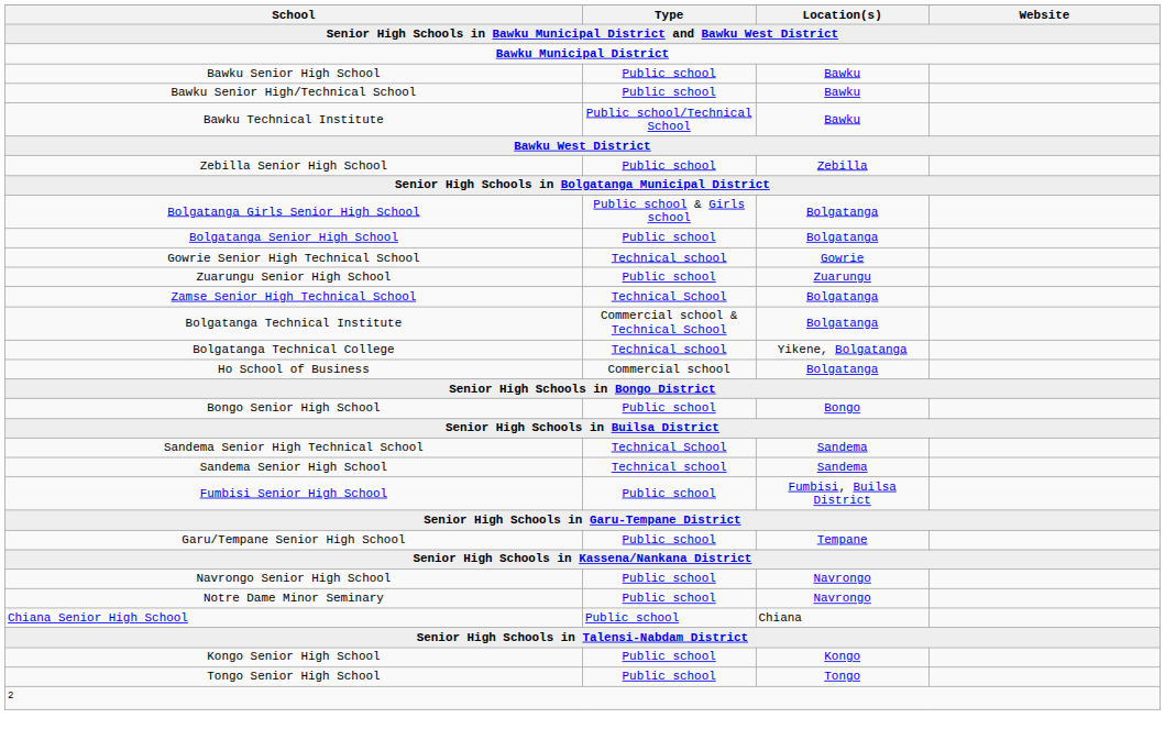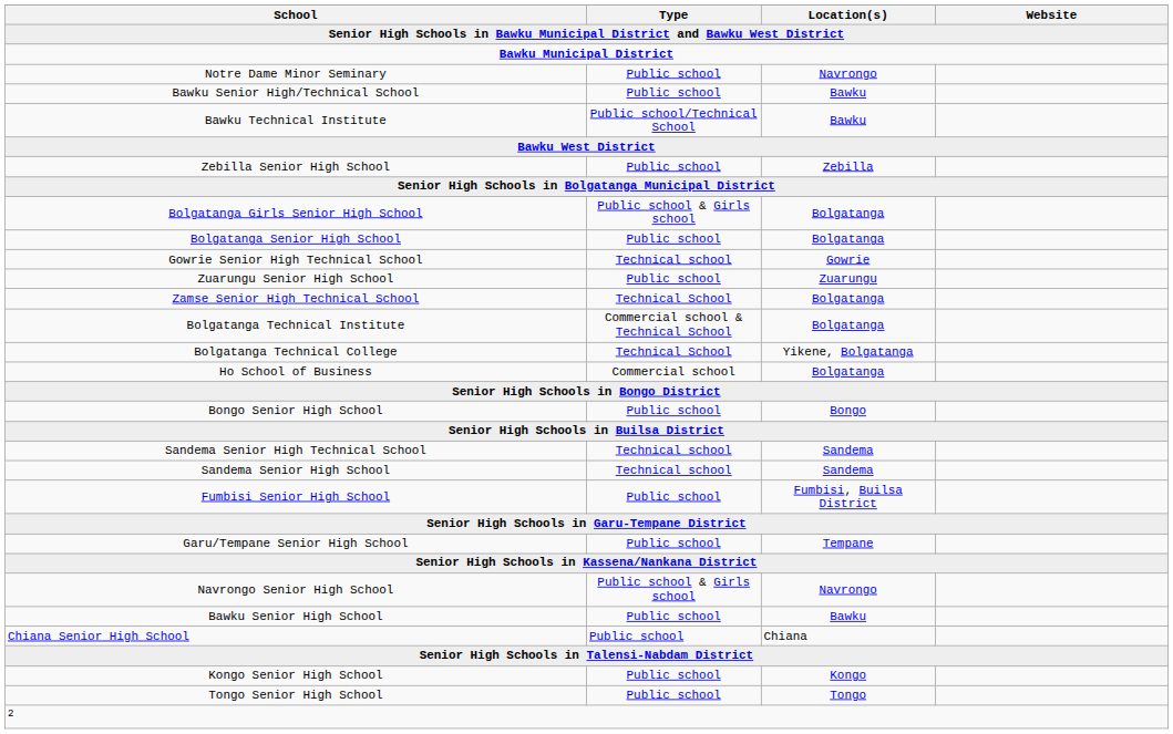 <table class="wikitable sortable">
 <tr>
 </tr>
 <tr>
 <th style="width:50%;" class="unsortable">School</th>
 <th style="width:15%;" class="unsortable">Type</th>
 <th style="width:15%;" class="unsortable">Location(s)</th>
 <th style="width:20%;" class="unsortable">Website</th>
 </tr>
 <tr style="background:#eee;">
 <td style="text-align:center;" colspan=4><strong>Senior High Schools in <a href='#'>Bawku Municipal District</a> and <a href='#'>Bawku West District</a></strong></td>
 </tr>
 <tr>
 <td style="text-align:center;" colspan=4><strong><a href='#'>Bawku Municipal District</a></strong></td>
 </tr>
 <tr>
-<td align=center>Bawku Senior High School</td>
+<td align=center>Notre Dame Minor Seminary</td>
 <td align=center><a href='#'>Public school</a></td>
-<td align=center><a href='#'>Bawku</a></td>
+<td align=center><a href='#'>Navrongo</a></td>
 <td></td>
 </tr>
 <tr>
 <td align=center>Bawku Senior High/Technical School</td>
 <td align=center><a href='#'>Public school</a></td>
 <td align=center><a href='#'>Bawku</a></td>
 <td></td>
 </tr>
 <tr>
 <td align=center>Bawku Technical Institute</td>
 <td align=center><a href='#'>Public school/Technical School</a></td>
 <td align=center><a href='#'>Bawku</a></td>
 <td></td>
 </tr>
 <tr style="background:#eee;">
 <td style="text-align:center;" colspan=4><strong><a href='#'>Bawku West District</a></strong></td>
 </tr>
 <tr>
 <td align=center>Zebilla Senior High School</td>
 <td align=center><a href='#'>Public school</a></td>
 <td align=center><a href='#'>Zebilla</a></td>
 <td></td>
 </tr>
 <tr style="background:#eee;">
 <td style="text-align:center;" colspan=4><strong>Senior High Schools in <a href='#'>Bolgatanga Municipal District</a></strong></td>
 </tr>
 <tr>
 <td align=center><a href='#'>Bolgatanga Girls Senior High School</a> </td>
 <td align=center><a href='#'>Public school</a> & <a href='#'>Girls school</a></td>
 <td align=center><a href='#'>Bolgatanga</a></td>
 <td></td>
 </tr>
 <tr>
 <td align=center><a href='#'>Bolgatanga Senior High School</a></td>
 <td align=center><a href='#'>Public school</a></td>
 <td align=center><a href='#'>Bolgatanga</a></td>
 <td></td>
 </tr>
 <tr>
 <td align=center>Gowrie Senior High Technical School</td>
 <td align=center><a href='#'>Technical school</a></td>
 <td align=center><a href='#'>Gowrie</a></td>
 <td></td>
 </tr>
 <tr>
 <td align=center>Zuarungu Senior High School </td>
 <td align=center><a href='#'>Public school</a></td>
 <td align=center><a href='#'>Zuarungu</a></td>
 <td></td>
 </tr>
 <tr>
 <td align=center><a href='#'>Zamse Senior High Technical School </a></td>
 <td align=center><a href='#'>Technical School</a></td>
 <td align=center><a href='#'>Bolgatanga</a></td>
 <td></td>
 </tr>
 <tr>
 <td align=center>Bolgatanga Technical Institute </td>
 <td align=center>Commercial school & <a href='#'>Technical School</a></td>
 <td align=center><a href='#'>Bolgatanga</a></td>
 <td></td>
 </tr>
 <tr>
 <td align=center>Bolgatanga Technical College</td>
-<td align=center><a href='#'>Technical school</a></td>
+<td align=center><a href='#'>Technical School</a></td>
 <td align=center>Yikene, <a href='#'>Bolgatanga</a></td>
 <td></td>
 </tr>
 <tr>
 <td align=center>Ho School of Business</td>
 <td align=center>Commercial school</td>
 <td align=center><a href='#'>Bolgatanga</a></td>
 <td></td>
 </tr>
 <tr style="background:#eee;">
 <td style="text-align:center;" colspan=4><strong>Senior High Schools in <a href='#'>Bongo District</a></strong></td>
 </tr>
 <tr>
 <td align=center>Bongo Senior High School</td>
 <td align=center><a href='#'>Public school</a></td>
 <td align=center><a href='#'>Bongo</a></td>
 <td></td>
 </tr>
 <tr style="background:#eee;">
 <td style="text-align:center;" colspan=4><strong>Senior High Schools in <a href='#'>Builsa District</a></strong></td>
 </tr>
 <tr>
 <td align=center>Sandema Senior High Technical School</td>
-<td align=center><a href='#'>Technical School</a></td>
+<td align=center><a href='#'>Technical school</a></td>
 <td align=center><a href='#'>Sandema</a></td>
 <td></td>
 </tr>
 <tr>
 <td align=center>Sandema Senior High School</td>
 <td align=center><a href='#'>Technical school</a></td>
 <td align=center><a href='#'>Sandema</a></td>
 <td></td>
 </tr>
 <tr>
 <td align=center><a href='#'>Fumbisi Senior High School</a></td>
 <td align=center><a href='#'>Public school</a></td>
 <td align=center><a href='#'>Fumbisi</a>, <a href='#'>Builsa District</a></td>
 <td></td>
 </tr>
 <tr style="background:#eee;">
 <td style="text-align:center;" colspan=4><strong>Senior High Schools in <a href='#'>Garu-Tempane District</a></strong></td>
 </tr>
 <tr>
 <td align=center>Garu/Tempane Senior High School</td>
 <td align=center><a href='#'>Public school</a></td>
 <td align=center><a href='#'>Tempane</a></td>
 <td></td>
 </tr>
 <tr style="background:#eee;">
 <td style="text-align:center;" colspan=4><strong>Senior High Schools in <a href='#'>Kassena/Nankana District</a></strong></td>
 </tr>
 <tr>
 <td align=center>Navrongo Senior High School</td>
-<td align=center><a href='#'>Public school</a></td>
+<td align=center><a href='#'>Public school</a> & <a href='#'>Girls school</a></td>
 <td align=center><a href='#'>Navrongo</a></td>
 <td></td>
 </tr>
 <tr>
-<td align=center>Notre Dame Minor Seminary</td>
+<td align=center>Bawku Senior High School</td>
 <td align=center><a href='#'>Public school</a></td>
-<td align=center><a href='#'>Navrongo</a></td>
+<td align=center><a href='#'>Bawku</a></td>
 <td></td>
 </tr>
 <tr>
 <td><a href='#'>Chiana Senior High School</a></td>
 <td><a href='#'>Public school</a></td>
 <td>Chiana</td>
 <td></td>
 </tr>
 <tr style="background:#eee;">
 <td style="text-align:center;" colspan=4><strong>Senior High Schools in <a href='#'>Talensi-Nabdam District</a></strong></td>
 </tr>
 <tr>
 <td align=center>Kongo Senior High School</td>
 <td align=center><a href='#'>Public school</a></td>
 <td align=center><a href='#'>Kongo</a></td>
 <td></td>
 </tr>
 <tr>
 <td align=center>Tongo Senior High School</td>
 <td align=center><a href='#'>Public school</a></td>
 <td align=center><a href='#'>Tongo</a></td>
 <td></td>
 </tr>
 <tr>
 <td colspan=4><span></span><sup>2</sup></td>
 </tr>
 </table>
